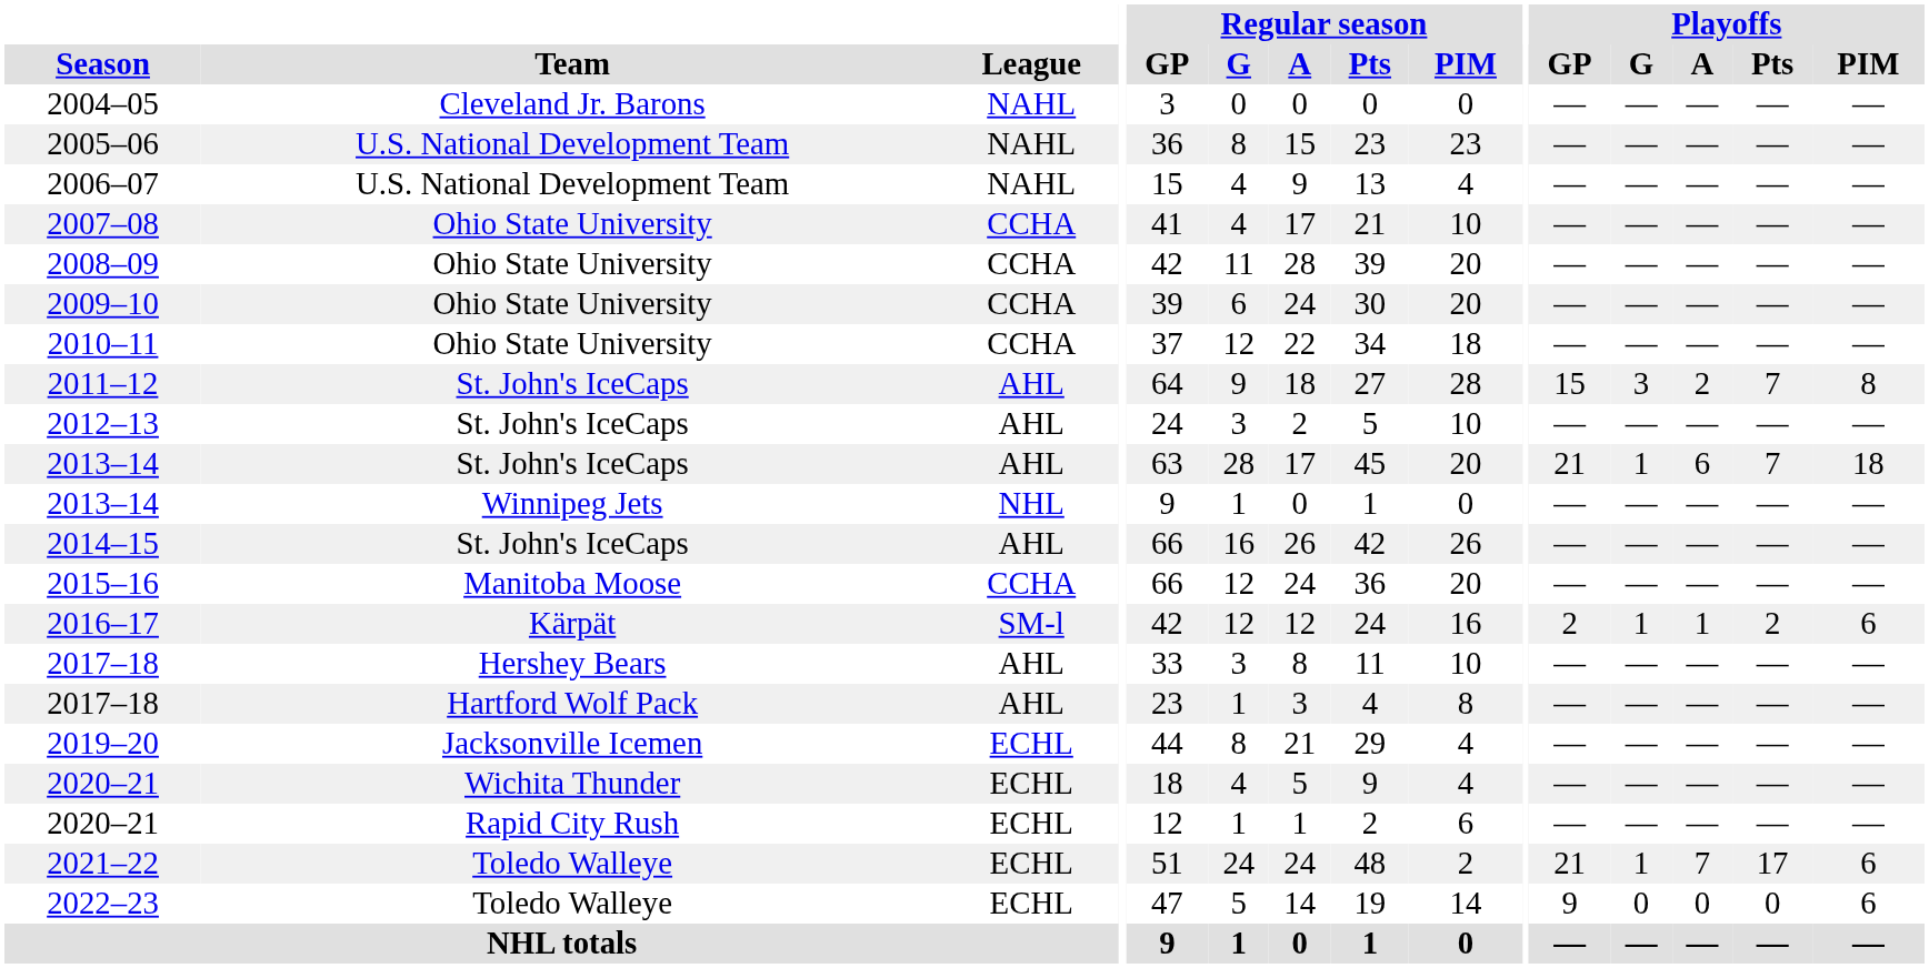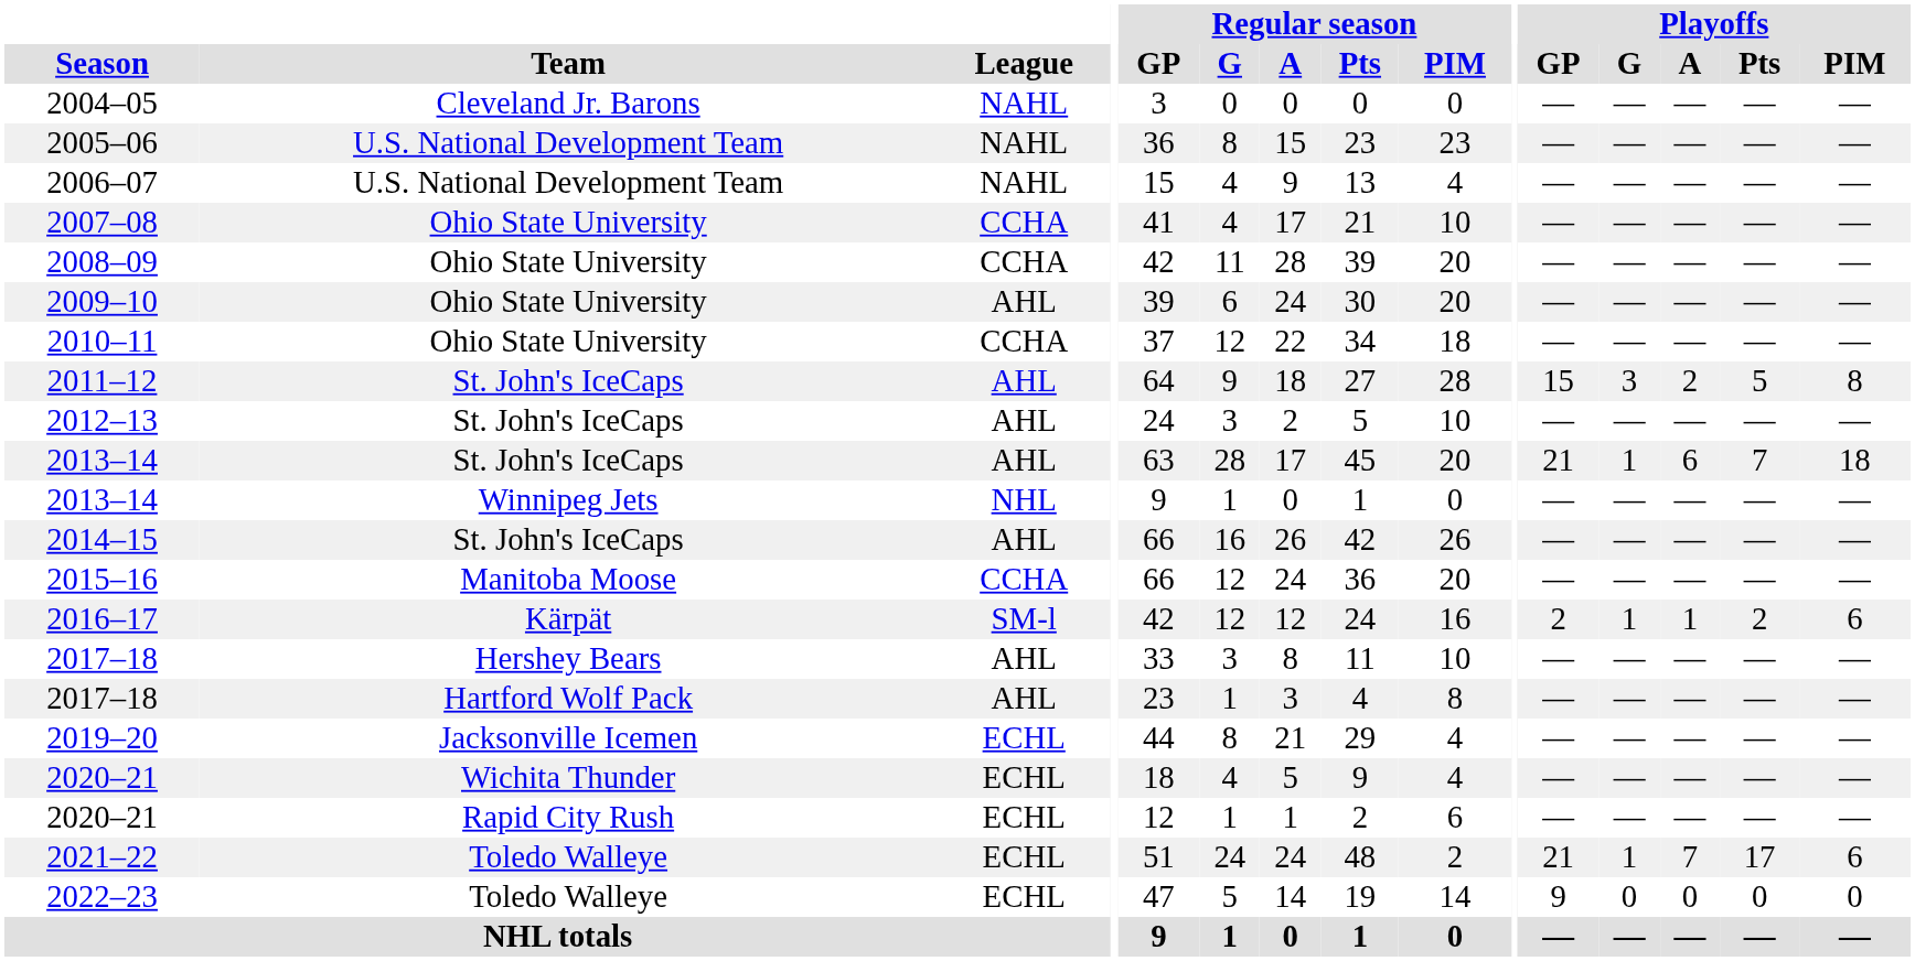 <table border="0" cellpadding="1" cellspacing="0" style="text-align:center; width:60em">
 <tr bgcolor="#e0e0e0">
 <th colspan="3" bgcolor="#ffffff"></th>
 <th rowspan="100" bgcolor="#ffffff"></th>
 <th colspan="5"><a href='#'>Regular season</a></th>
 <th rowspan="100" bgcolor="#ffffff"></th>
 <th colspan="5"><a href='#'>Playoffs</a></th>
 </tr>
 <tr bgcolor="#e0e0e0">
 <th><a href='#'>Season</a></th>
 <th>Team</th>
 <th>League</th>
 <th>GP</th>
 <th><a href='#'>G</a></th>
 <th><a href='#'>A</a></th>
 <th><a href='#'>Pts</a></th>
 <th><a href='#'>PIM</a></th>
 <th>GP</th>
 <th>G</th>
 <th>A</th>
 <th>Pts</th>
 <th>PIM</th>
 </tr>
 <tr>
 <td>2004–05</td>
 <td><a href='#'>Cleveland Jr. Barons</a></td>
 <td><a href='#'>NAHL</a></td>
 <td>3</td>
 <td>0</td>
 <td>0</td>
 <td>0</td>
 <td>0</td>
 <td>—</td>
 <td>—</td>
 <td>—</td>
 <td>—</td>
 <td>—</td>
 </tr>
 <tr bgcolor="#f0f0f0">
 <td>2005–06</td>
 <td><a href='#'>U.S. National Development Team</a></td>
 <td>NAHL</td>
 <td>36</td>
 <td>8</td>
 <td>15</td>
 <td>23</td>
 <td>23</td>
 <td>—</td>
 <td>—</td>
 <td>—</td>
 <td>—</td>
 <td>—</td>
 </tr>
 <tr>
 <td>2006–07</td>
 <td>U.S. National Development Team</td>
 <td>NAHL</td>
 <td>15</td>
 <td>4</td>
 <td>9</td>
 <td>13</td>
 <td>4</td>
 <td>—</td>
 <td>—</td>
 <td>—</td>
 <td>—</td>
 <td>—</td>
 </tr>
 <tr bgcolor="#f0f0f0">
 <td><a href='#'>2007–08</a></td>
 <td><a href='#'>Ohio State University</a></td>
 <td><a href='#'>CCHA</a></td>
 <td>41</td>
 <td>4</td>
 <td>17</td>
 <td>21</td>
 <td>10</td>
 <td>—</td>
 <td>—</td>
 <td>—</td>
 <td>—</td>
 <td>—</td>
 </tr>
 <tr>
 <td><a href='#'>2008–09</a></td>
 <td>Ohio State University</td>
 <td>CCHA</td>
 <td>42</td>
 <td>11</td>
 <td>28</td>
 <td>39</td>
 <td>20</td>
 <td>—</td>
 <td>—</td>
 <td>—</td>
 <td>—</td>
 <td>—</td>
 </tr>
 <tr bgcolor="#f0f0f0">
 <td><a href='#'>2009–10</a></td>
 <td>Ohio State University</td>
-<td>CCHA</td>
+<td>AHL</td>
 <td>39</td>
 <td>6</td>
 <td>24</td>
 <td>30</td>
 <td>20</td>
 <td>—</td>
 <td>—</td>
 <td>—</td>
 <td>—</td>
 <td>—</td>
 </tr>
 <tr>
 <td><a href='#'>2010–11</a></td>
 <td>Ohio State University</td>
 <td>CCHA</td>
 <td>37</td>
 <td>12</td>
 <td>22</td>
 <td>34</td>
 <td>18</td>
 <td>—</td>
 <td>—</td>
 <td>—</td>
 <td>—</td>
 <td>—</td>
 </tr>
 <tr bgcolor="#f0f0f0">
 <td><a href='#'>2011–12</a></td>
 <td><a href='#'>St. John's IceCaps</a></td>
 <td><a href='#'>AHL</a></td>
 <td>64</td>
 <td>9</td>
 <td>18</td>
 <td>27</td>
 <td>28</td>
 <td>15</td>
 <td>3</td>
 <td>2</td>
-<td>7</td>
+<td>5</td>
 <td>8</td>
 </tr>
 <tr>
 <td><a href='#'>2012–13</a></td>
 <td>St. John's IceCaps</td>
 <td>AHL</td>
 <td>24</td>
 <td>3</td>
 <td>2</td>
 <td>5</td>
 <td>10</td>
 <td>—</td>
 <td>—</td>
 <td>—</td>
 <td>—</td>
 <td>—</td>
 </tr>
 <tr bgcolor="#f0f0f0">
 <td><a href='#'>2013–14</a></td>
 <td>St. John's IceCaps</td>
 <td>AHL</td>
 <td>63</td>
 <td>28</td>
 <td>17</td>
 <td>45</td>
 <td>20</td>
 <td>21</td>
 <td>1</td>
 <td>6</td>
 <td>7</td>
 <td>18</td>
 </tr>
 <tr>
 <td><a href='#'>2013–14</a></td>
 <td><a href='#'>Winnipeg Jets</a></td>
 <td><a href='#'>NHL</a></td>
 <td>9</td>
 <td>1</td>
 <td>0</td>
 <td>1</td>
 <td>0</td>
 <td>—</td>
 <td>—</td>
 <td>—</td>
 <td>—</td>
 <td>—</td>
 </tr>
 <tr bgcolor="#f0f0f0">
 <td><a href='#'>2014–15</a></td>
 <td>St. John's IceCaps</td>
 <td>AHL</td>
 <td>66</td>
 <td>16</td>
 <td>26</td>
 <td>42</td>
 <td>26</td>
 <td>—</td>
 <td>—</td>
 <td>—</td>
 <td>—</td>
 <td>—</td>
 </tr>
 <tr>
 <td><a href='#'>2015–16</a></td>
 <td><a href='#'>Manitoba Moose</a></td>
 <td><a href='#'>CCHA</a></td>
 <td>66</td>
 <td>12</td>
 <td>24</td>
 <td>36</td>
 <td>20</td>
 <td>—</td>
 <td>—</td>
 <td>—</td>
 <td>—</td>
 <td>—</td>
 </tr>
 <tr bgcolor="#f0f0f0">
 <td><a href='#'>2016–17</a></td>
 <td><a href='#'>Kärpät</a></td>
 <td><a href='#'>SM-l</a></td>
 <td>42</td>
 <td>12</td>
 <td>12</td>
 <td>24</td>
 <td>16</td>
 <td>2</td>
 <td>1</td>
 <td>1</td>
 <td>2</td>
 <td>6</td>
 </tr>
 <tr>
 <td><a href='#'>2017–18</a></td>
 <td><a href='#'>Hershey Bears</a></td>
 <td>AHL</td>
 <td>33</td>
 <td>3</td>
 <td>8</td>
 <td>11</td>
 <td>10</td>
 <td>—</td>
 <td>—</td>
 <td>—</td>
 <td>—</td>
 <td>—</td>
 </tr>
 <tr bgcolor="#f0f0f0">
 <td>2017–18</td>
 <td><a href='#'>Hartford Wolf Pack</a></td>
 <td>AHL</td>
 <td>23</td>
 <td>1</td>
 <td>3</td>
 <td>4</td>
 <td>8</td>
 <td>—</td>
 <td>—</td>
 <td>—</td>
 <td>—</td>
 <td>—</td>
 </tr>
 <tr>
 <td><a href='#'>2019–20</a></td>
 <td><a href='#'>Jacksonville Icemen</a></td>
 <td><a href='#'>ECHL</a></td>
 <td>44</td>
 <td>8</td>
 <td>21</td>
 <td>29</td>
 <td>4</td>
 <td>—</td>
 <td>—</td>
 <td>—</td>
 <td>—</td>
 <td>—</td>
 </tr>
 <tr bgcolor="#f0f0f0">
 <td><a href='#'>2020–21</a></td>
 <td><a href='#'>Wichita Thunder</a></td>
 <td>ECHL</td>
 <td>18</td>
 <td>4</td>
 <td>5</td>
 <td>9</td>
 <td>4</td>
 <td>—</td>
 <td>—</td>
 <td>—</td>
 <td>—</td>
 <td>—</td>
 </tr>
 <tr>
 <td>2020–21</td>
 <td><a href='#'>Rapid City Rush</a></td>
 <td>ECHL</td>
 <td>12</td>
 <td>1</td>
 <td>1</td>
 <td>2</td>
 <td>6</td>
 <td>—</td>
 <td>—</td>
 <td>—</td>
 <td>—</td>
 <td>—</td>
 </tr>
 <tr bgcolor="#f0f0f0">
 <td><a href='#'>2021–22</a></td>
 <td><a href='#'>Toledo Walleye</a></td>
 <td>ECHL</td>
 <td>51</td>
 <td>24</td>
 <td>24</td>
 <td>48</td>
 <td>2</td>
 <td>21</td>
 <td>1</td>
 <td>7</td>
 <td>17</td>
 <td>6</td>
 </tr>
 <tr>
 <td><a href='#'>2022–23</a></td>
 <td>Toledo Walleye</td>
 <td>ECHL</td>
 <td>47</td>
 <td>5</td>
 <td>14</td>
 <td>19</td>
 <td>14</td>
 <td>9</td>
 <td>0</td>
 <td>0</td>
 <td>0</td>
-<td>6</td>
+<td>0</td>
 </tr>
 <tr bgcolor="#e0e0e0">
 <th colspan="3">NHL totals</th>
 <th>9</th>
 <th>1</th>
 <th>0</th>
 <th>1</th>
 <th>0</th>
 <th>—</th>
 <th>—</th>
 <th>—</th>
 <th>—</th>
 <th>—</th>
 </tr>
 </table>
